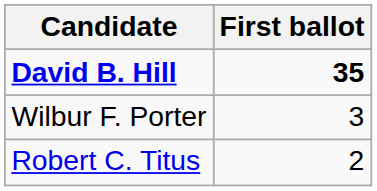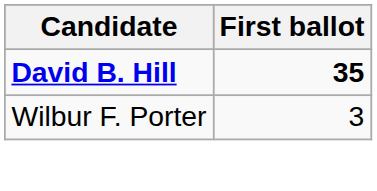 <table class=wikitable>
 <tr bgcolor=lightgrey>
 <th>Candidate</th>
 <th>First ballot</th>
 </tr>
 <tr>
 <td> <strong><a href='#'>David B. Hill</a></strong></td>
 <td align="right"><strong>35</strong></td>
 </tr>
 <tr>
 <td>Wilbur F. Porter</td>
 <td align="right">3</td>
 </tr>
-<tr>
-<td><a href='#'>Robert C. Titus</a></td>
-<td align="right">2</td>
-</tr>
 </table>
